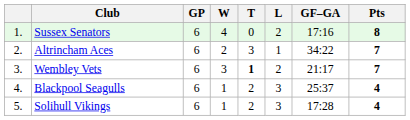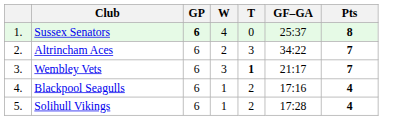 <table class="wikitable">
 <tr>
 <th width="30"></th>
 <th width="200">Club</th>
 <th width="30">GP</th>
 <th width="30">W</th>
 <th width="30">T</th>
-<th width="30">L</th>
 <th width="70">GF–GA</th>
 <th width="70">Pts</th>
 </tr>
 <tr bgcolor="#e6fae6" align="center">
 <td>1.</td>
 <td align="left"><a href='#'>Sussex Senators</a></td>
-<td>6</td>
+<td><strong>6</strong></td>
 <td>4</td>
 <td>0</td>
-<td>2</td>
-<td>17:16</td>
+<td>25:37</td>
 <td><strong>8</strong></td>
 </tr>
 <tr bgcolor="#FFFFFF" align="center">
 <td>2.</td>
 <td align="left"><a href='#'>Altrincham Aces</a></td>
 <td>6</td>
 <td>2</td>
 <td>3</td>
-<td>1</td>
 <td>34:22</td>
 <td><strong>7</strong></td>
 </tr>
 <tr bgcolor="#FFFFFF" align="center">
 <td>3.</td>
 <td align="left"><a href='#'>Wembley Vets</a></td>
 <td>6</td>
 <td>3</td>
 <td><strong>1</strong></td>
-<td>2</td>
 <td>21:17</td>
 <td><strong>7</strong></td>
 </tr>
 <tr bgcolor="#FFFFFF" align="center">
 <td>4.</td>
 <td align="left"><a href='#'>Blackpool Seagulls</a></td>
 <td>6</td>
 <td>1</td>
 <td>2</td>
-<td>3</td>
-<td>25:37</td>
+<td>17:16</td>
 <td><strong>4</strong></td>
 </tr>
 <tr bgcolor="#FFFFFF" align="center">
 <td>5.</td>
 <td align="left"><a href='#'>Solihull Vikings</a></td>
 <td>6</td>
 <td>1</td>
 <td>2</td>
-<td>3</td>
 <td>17:28</td>
 <td><strong>4</strong></td>
 </tr>
 </table>
